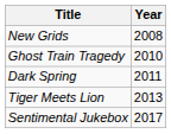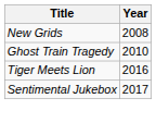 <table class="wikitable">
 <tr>
 <th>Title</th>
 <th>Year</th>
 </tr>
 <tr>
 <td><em>New Grids</em></td>
 <td>2008</td>
 </tr>
 <tr>
 <td><em>Ghost Train Tragedy</em></td>
 <td>2010</td>
 </tr>
 <tr>
-<td><em>Dark Spring</em></td>
-<td>2011</td>
-</tr>
-<tr>
 <td><em>Tiger Meets Lion</em></td>
-<td>2013</td>
+<td>2016</td>
 </tr>
 <tr>
 <td><em>Sentimental Jukebox</em></td>
 <td>2017</td>
 </tr>
 </table>
